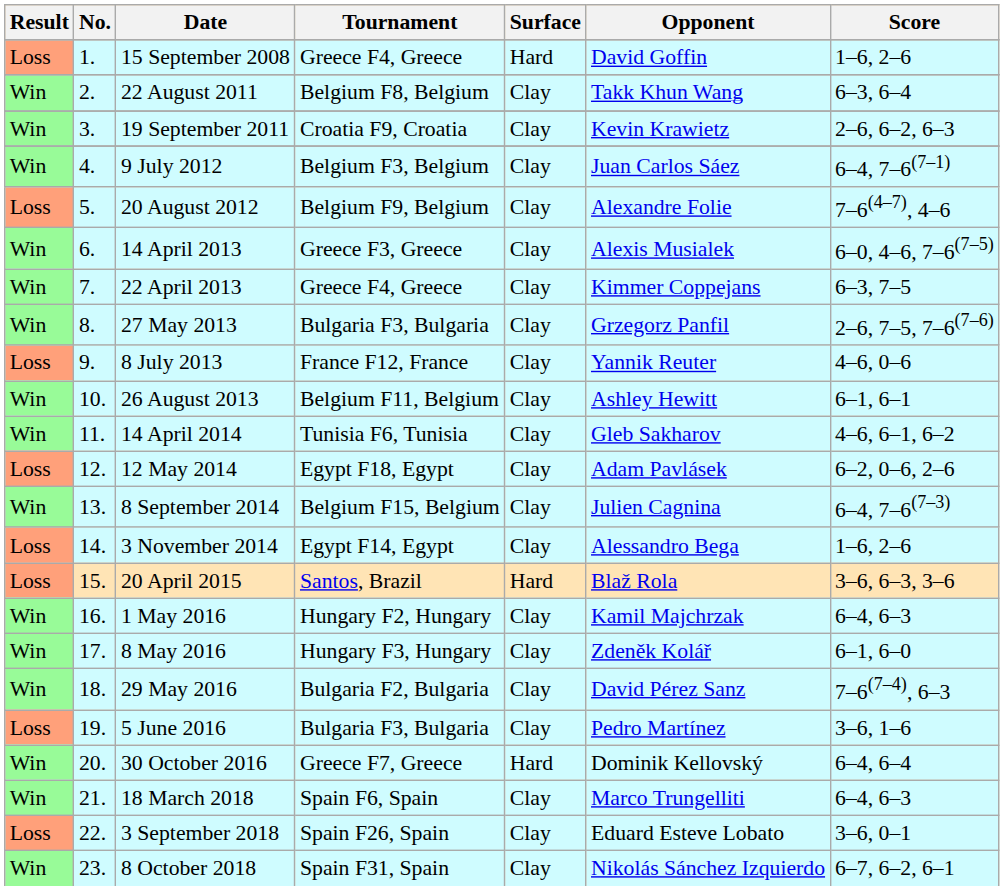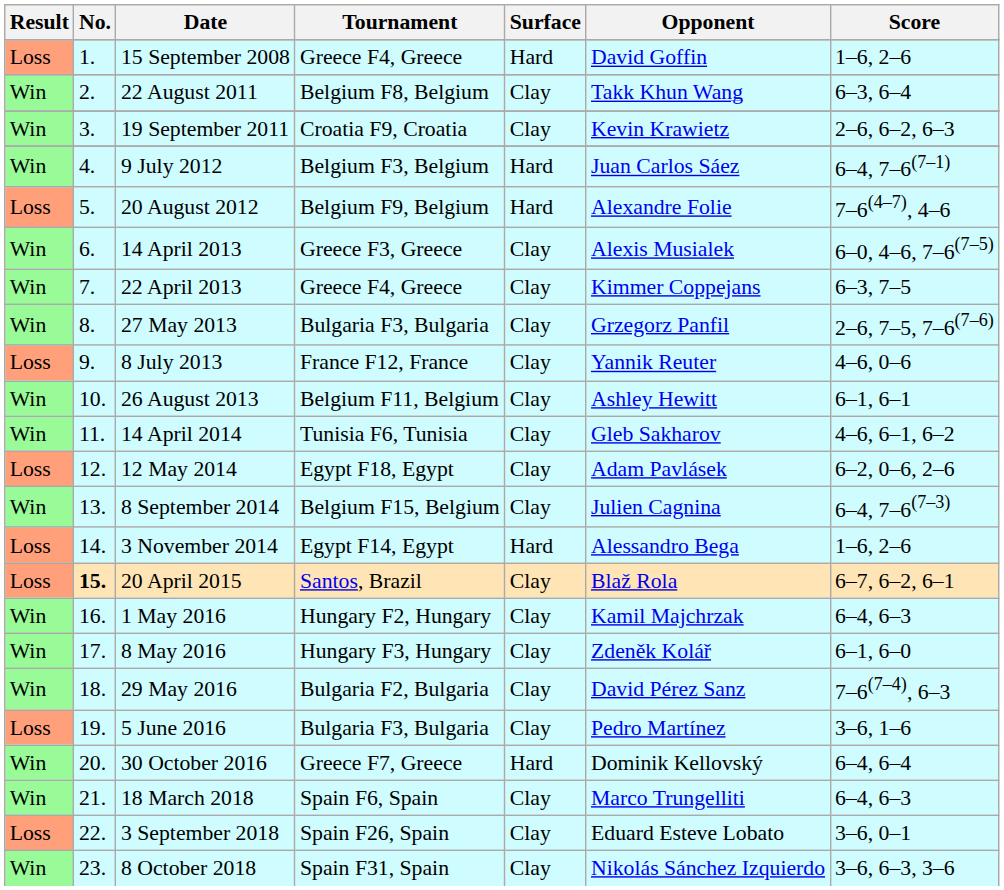 <table class=wikitable style=font-size:97%;background:moccasin>
 <tr>
 <th width=40>Result</th>
 <th>No.</th>
 <th>Date</th>
 <th>Tournament</th>
 <th>Surface</th>
 <th>Opponent</th>
 <th>Score</th>
 </tr>
 <tr>
 </tr>
 <tr bgcolor=cffcff>
 <td style="background:#ffa07a;">Loss</td>
 <td>1.</td>
 <td>15 September 2008</td>
 <td>Greece F4, Greece</td>
 <td>Hard</td>
 <td> <a href='#'>David Goffin</a></td>
 <td>1–6, 2–6</td>
 </tr>
 <tr>
 </tr>
 <tr bgcolor=cffcff>
 <td style="background:#98fb98;">Win</td>
 <td>2.</td>
 <td>22 August 2011</td>
 <td>Belgium F8, Belgium</td>
 <td>Clay</td>
 <td> <a href='#'>Takk Khun Wang</a></td>
 <td>6–3, 6–4</td>
 </tr>
 <tr>
 </tr>
 <tr bgcolor=cffcff>
 <td style="background:#98fb98;">Win</td>
 <td>3.</td>
 <td>19 September 2011</td>
 <td>Croatia F9, Croatia</td>
 <td>Clay</td>
 <td> <a href='#'>Kevin Krawietz</a></td>
 <td>2–6, 6–2, 6–3</td>
 </tr>
 <tr>
 </tr>
 <tr bgcolor=cffcff>
 <td style="background:#98fb98;">Win</td>
 <td>4.</td>
 <td>9 July 2012</td>
 <td>Belgium F3, Belgium</td>
-<td>Clay</td>
+<td>Hard</td>
 <td> <a href='#'>Juan Carlos Sáez</a></td>
 <td>6–4, 7–6<sup>(7–1)</sup></td>
 </tr>
 <tr bgcolor=cffcff>
 <td style="background:#ffa07a;">Loss</td>
 <td>5.</td>
 <td>20 August 2012</td>
 <td>Belgium F9, Belgium</td>
-<td>Clay</td>
+<td>Hard</td>
 <td> <a href='#'>Alexandre Folie</a></td>
 <td>7–6<sup>(4–7)</sup>, 4–6</td>
 </tr>
 <tr bgcolor=cffcff>
 <td style="background:#98fb98;">Win</td>
 <td>6.</td>
 <td>14 April 2013</td>
 <td>Greece F3, Greece</td>
 <td>Clay</td>
 <td> <a href='#'>Alexis Musialek</a></td>
 <td>6–0, 4–6, 7–6<sup>(7–5)</sup></td>
 </tr>
 <tr bgcolor=cffcff>
 <td style="background:#98fb98;">Win</td>
 <td>7.</td>
 <td>22 April 2013</td>
 <td>Greece F4, Greece</td>
 <td>Clay</td>
 <td> <a href='#'>Kimmer Coppejans</a></td>
 <td>6–3, 7–5</td>
 </tr>
 <tr bgcolor=cffcff>
 <td style="background:#98fb98;">Win</td>
 <td>8.</td>
 <td>27 May 2013</td>
 <td>Bulgaria F3, Bulgaria</td>
 <td>Clay</td>
 <td> <a href='#'>Grzegorz Panfil</a></td>
 <td>2–6, 7–5, 7–6<sup>(7–6)</sup></td>
 </tr>
 <tr bgcolor=cffcff>
 <td style="background:#ffa07a;">Loss</td>
 <td>9.</td>
 <td>8 July 2013</td>
 <td>France F12, France</td>
 <td>Clay</td>
 <td> <a href='#'>Yannik Reuter</a></td>
 <td>4–6, 0–6</td>
 </tr>
 <tr bgcolor=cffcff>
 <td style="background:#98fb98;">Win</td>
 <td>10.</td>
 <td>26 August 2013</td>
 <td>Belgium F11, Belgium</td>
 <td>Clay</td>
 <td> <a href='#'>Ashley Hewitt</a></td>
 <td>6–1, 6–1</td>
 </tr>
 <tr bgcolor=cffcff>
 <td style="background:#98fb98;">Win</td>
 <td>11.</td>
 <td>14 April 2014</td>
 <td>Tunisia F6, Tunisia</td>
 <td>Clay</td>
 <td> <a href='#'>Gleb Sakharov</a></td>
 <td>4–6, 6–1, 6–2</td>
 </tr>
 <tr bgcolor=cffcff>
 <td style="background:#ffa07a;">Loss</td>
 <td>12.</td>
 <td>12 May 2014</td>
 <td>Egypt F18, Egypt</td>
 <td>Clay</td>
 <td> <a href='#'>Adam Pavlásek</a></td>
 <td>6–2, 0–6, 2–6</td>
 </tr>
 <tr bgcolor=cffcff>
 <td style="background:#98fb98;">Win</td>
 <td>13.</td>
 <td>8 September 2014</td>
 <td>Belgium F15, Belgium</td>
 <td>Clay</td>
 <td> <a href='#'>Julien Cagnina</a></td>
 <td>6–4, 7–6<sup>(7–3)</sup></td>
 </tr>
 <tr bgcolor=cffcff>
 <td style="background:#ffa07a;">Loss</td>
 <td>14.</td>
 <td>3 November 2014</td>
 <td>Egypt F14, Egypt</td>
-<td>Clay</td>
+<td>Hard</td>
 <td> <a href='#'>Alessandro Bega</a></td>
 <td>1–6, 2–6</td>
 </tr>
 <tr>
 <td style="background:#ffa07a;">Loss</td>
-<td>15.</td>
+<td><strong>15.</strong></td>
 <td>20 April 2015</td>
 <td><a href='#'>Santos</a>, Brazil</td>
-<td>Hard</td>
+<td>Clay</td>
 <td> <a href='#'>Blaž Rola</a></td>
-<td>3–6, 6–3, 3–6</td>
+<td>6–7, 6–2, 6–1</td>
 </tr>
 <tr bgcolor=cffcff>
 <td style="background:#98fb98;">Win</td>
 <td>16.</td>
 <td>1 May 2016</td>
 <td>Hungary F2, Hungary</td>
 <td>Clay</td>
 <td> <a href='#'>Kamil Majchrzak</a></td>
 <td>6–4, 6–3</td>
 </tr>
 <tr bgcolor=cffcff>
 <td style="background:#98fb98;">Win</td>
 <td>17.</td>
 <td>8 May 2016</td>
 <td>Hungary F3, Hungary</td>
 <td>Clay</td>
 <td> <a href='#'>Zdeněk Kolář</a></td>
 <td>6–1, 6–0</td>
 </tr>
 <tr bgcolor=cffcff>
 <td style="background:#98fb98;">Win</td>
 <td>18.</td>
 <td>29 May 2016</td>
 <td>Bulgaria F2, Bulgaria</td>
 <td>Clay</td>
 <td> <a href='#'>David Pérez Sanz</a></td>
 <td>7–6<sup>(7–4)</sup>, 6–3</td>
 </tr>
 <tr bgcolor=cffcff>
 <td style="background:#ffa07a;">Loss</td>
 <td>19.</td>
 <td>5 June 2016</td>
 <td>Bulgaria F3, Bulgaria</td>
 <td>Clay</td>
 <td> <a href='#'>Pedro Martínez</a></td>
 <td>3–6, 1–6</td>
 </tr>
 <tr bgcolor=cffcff>
 <td style="background:#98fb98;">Win</td>
 <td>20.</td>
 <td>30 October 2016</td>
 <td>Greece F7, Greece</td>
 <td>Hard</td>
 <td> Dominik Kellovský</td>
 <td>6–4, 6–4</td>
 </tr>
 <tr bgcolor=cffcff>
 <td style="background:#98fb98;">Win</td>
 <td>21.</td>
 <td>18 March 2018</td>
 <td>Spain F6, Spain</td>
 <td>Clay</td>
 <td> <a href='#'>Marco Trungelliti</a></td>
 <td>6–4, 6–3</td>
 </tr>
 <tr bgcolor=cffcff>
 <td style="background:#ffa07a;">Loss</td>
 <td>22.</td>
 <td>3 September 2018</td>
 <td>Spain F26, Spain</td>
 <td>Clay</td>
 <td> Eduard Esteve Lobato</td>
 <td>3–6, 0–1</td>
 </tr>
 <tr bgcolor=cffcff>
 <td style="background:#98fb98;">Win</td>
 <td>23.</td>
 <td>8 October 2018</td>
 <td>Spain F31, Spain</td>
 <td>Clay</td>
 <td> <a href='#'>Nikolás Sánchez Izquierdo</a></td>
-<td>6–7, 6–2, 6–1</td>
+<td>3–6, 6–3, 3–6</td>
 </tr>
 </table>
